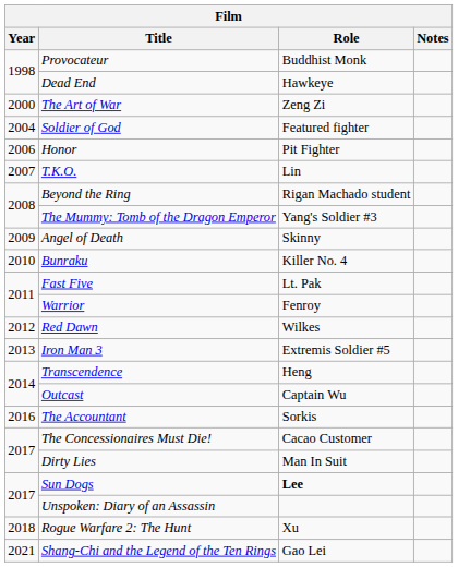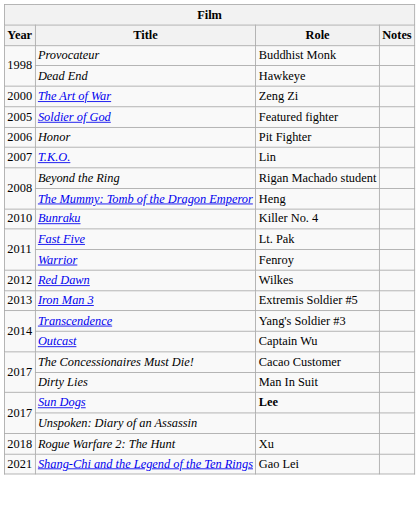 <table class="wikitable" style="font-size: 90%;">
 <tr>
 <th colspan="4">Film</th>
 </tr>
 <tr>
 <th>Year</th>
 <th>Title</th>
 <th>Role</th>
 <th>Notes</th>
 </tr>
 <tr>
 <td rowspan=2>1998</td>
 <td><em>Provocateur</em></td>
 <td>Buddhist Monk</td>
 <td></td>
 </tr>
 <tr>
 <td><em>Dead End</em></td>
 <td>Hawkeye</td>
 <td></td>
 </tr>
 <tr>
 <td>2000</td>
 <td><em><a href='#'>The Art of War</a></em></td>
 <td>Zeng Zi</td>
 <td></td>
 </tr>
 <tr>
-<td>2004</td>
+<td>2005</td>
 <td><em><a href='#'>Soldier of God</a></em></td>
 <td>Featured fighter</td>
 <td></td>
 </tr>
 <tr>
 <td>2006</td>
 <td><em>Honor</em></td>
 <td>Pit Fighter</td>
 <td></td>
 </tr>
 <tr>
 <td>2007</td>
 <td><em><a href='#'>T.K.O.</a></em></td>
 <td>Lin</td>
 <td></td>
 </tr>
 <tr>
 <td rowspan=2>2008</td>
 <td><em>Beyond the Ring</em></td>
 <td>Rigan Machado student</td>
 <td></td>
 </tr>
 <tr>
 <td><em><a href='#'>The Mummy: Tomb of the Dragon Emperor</a></em></td>
-<td>Yang's Soldier #3</td>
-<td></td>
-</tr>
-<tr>
-<td>2009</td>
-<td><em>Angel of Death</em></td>
-<td>Skinny</td>
+<td>Heng</td>
 <td></td>
 </tr>
 <tr>
 <td>2010</td>
 <td><em><a href='#'>Bunraku</a></em></td>
 <td>Killer No. 4</td>
 <td></td>
 </tr>
 <tr>
 <td rowspan=2>2011</td>
 <td><em><a href='#'>Fast Five</a></em></td>
 <td>Lt. Pak</td>
 <td></td>
 </tr>
 <tr>
 <td><em><a href='#'>Warrior</a></em></td>
 <td>Fenroy</td>
 <td></td>
 </tr>
 <tr>
 <td>2012</td>
 <td><em><a href='#'>Red Dawn</a></em></td>
 <td>Wilkes</td>
 <td></td>
 </tr>
 <tr>
 <td>2013</td>
 <td><em><a href='#'>Iron Man 3</a></em></td>
 <td>Extremis Soldier #5</td>
 <td></td>
 </tr>
 <tr>
 <td rowspan=2>2014</td>
 <td><em><a href='#'>Transcendence</a></em></td>
-<td>Heng</td>
+<td>Yang's Soldier #3</td>
 <td></td>
 </tr>
 <tr>
 <td><em><a href='#'>Outcast</a></em></td>
 <td>Captain Wu</td>
-<td></td>
-</tr>
-<tr>
-<td>2016</td>
-<td><em><a href='#'>The Accountant</a></em></td>
-<td>Sorkis</td>
 <td></td>
 </tr>
 <tr>
 <td rowspan=2>2017</td>
 <td><em>The Concessionaires Must Die!</em></td>
 <td>Cacao Customer</td>
 <td></td>
 </tr>
 <tr>
 <td><em>Dirty Lies</em></td>
 <td>Man In Suit</td>
 <td></td>
 </tr>
 <tr>
 <td rowspan=2>2017</td>
 <td><em><a href='#'>Sun Dogs</a></em></td>
 <td><strong>Lee</strong></td>
 <td></td>
 </tr>
 <tr>
 <td><em>Unspoken: Diary of an Assassin</em></td>
 <td></td>
 <td></td>
 </tr>
 <tr>
 <td>2018</td>
 <td><em>Rogue Warfare 2: The Hunt</em></td>
 <td>Xu</td>
 <td></td>
 </tr>
 <tr>
 <td>2021</td>
 <td><em><a href='#'>Shang-Chi and the Legend of the Ten Rings</a></em></td>
 <td>Gao Lei</td>
 <td></td>
 </tr>
 </table>
